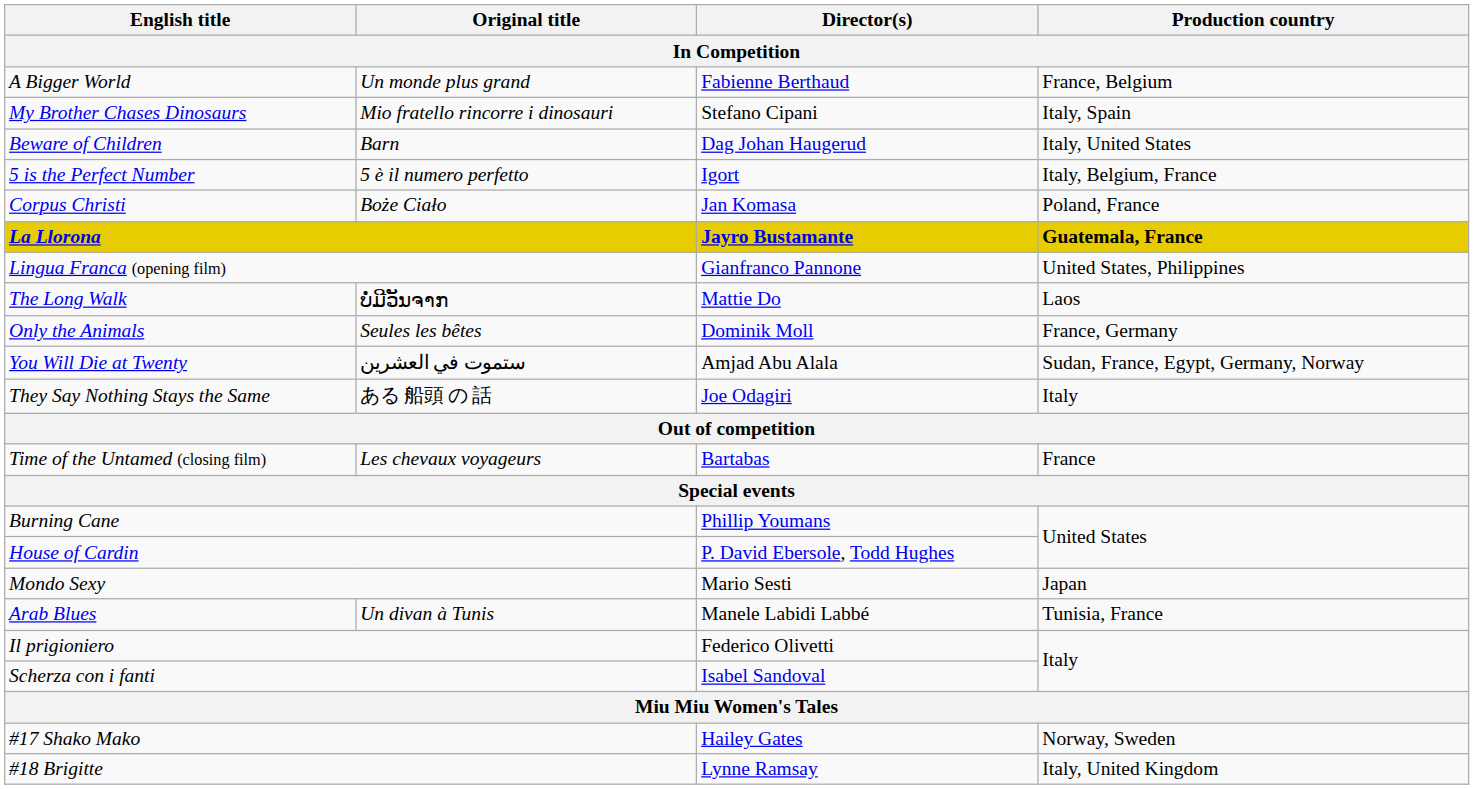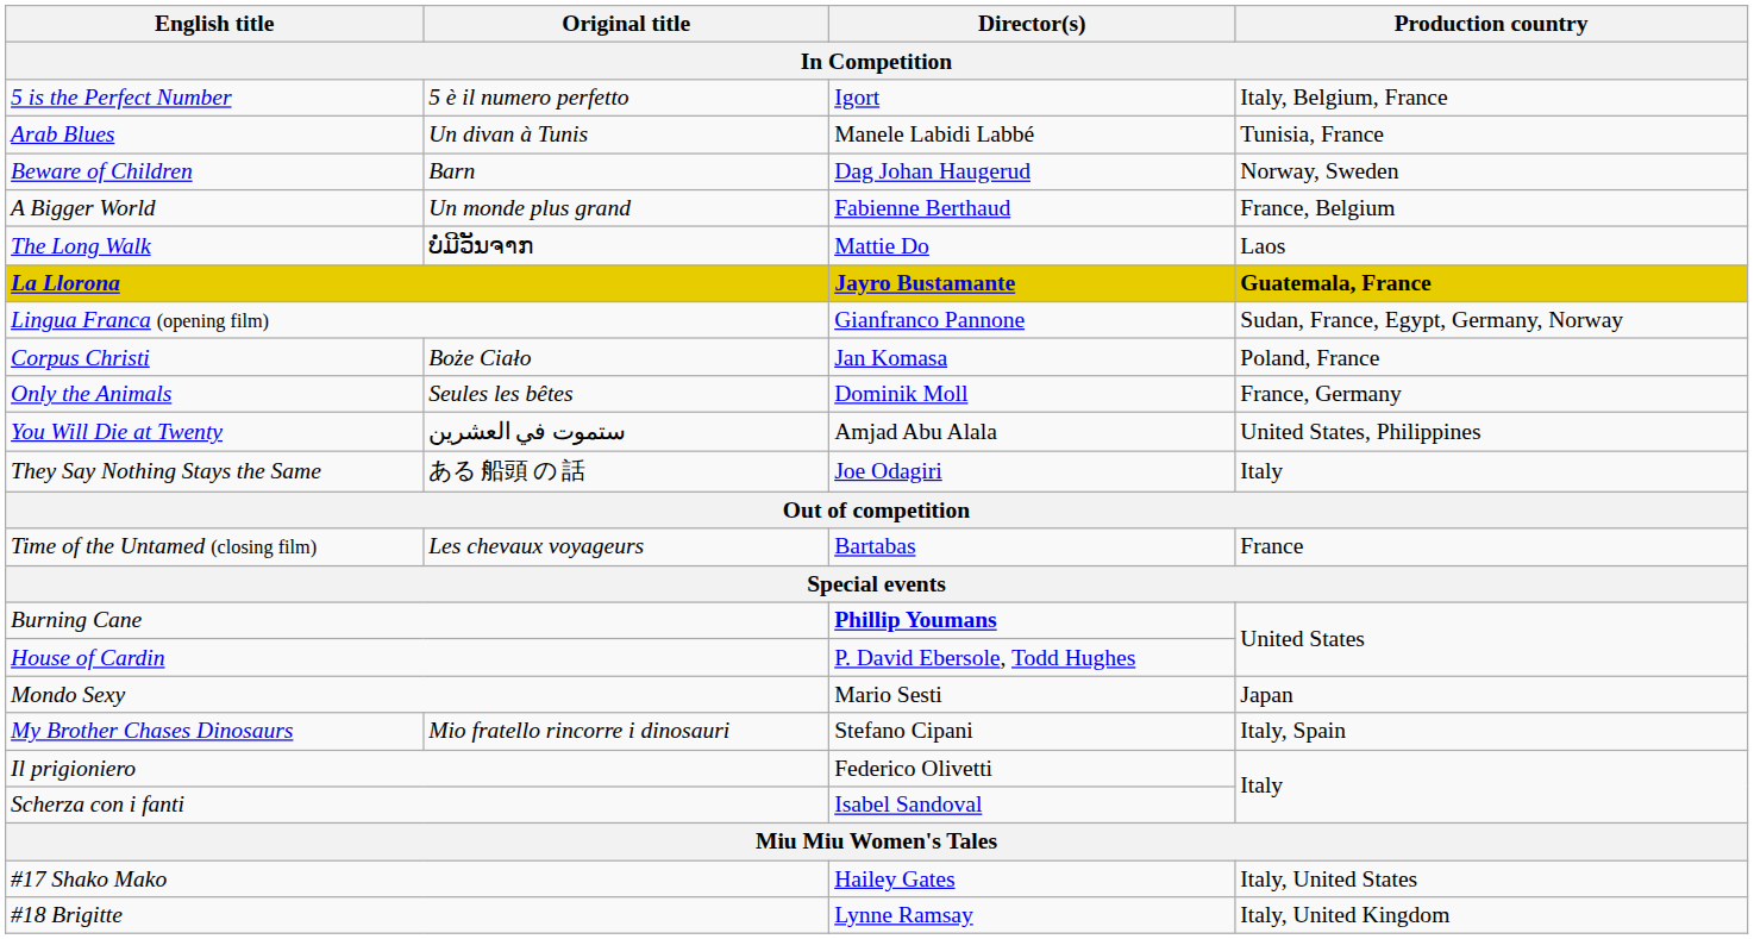 <table class="wikitable" style="width:95%; margin-top:2px; margin-bottom:0px">
 <tr>
 <th>English title</th>
 <th>Original title</th>
 <th>Director(s)</th>
 <th>Production country</th>
 </tr>
 <tr>
 <th colspan="4">In Competition</th>
 </tr>
 <tr>
+<td><em><a href='#'>5 is the Perfect Number</a></em></td>
+<td><em>5 è il numero perfetto</em></td>
+<td data-sort-value="Igort"><a href='#'>Igort</a></td>
+<td>Italy, Belgium, France</td>
+</tr>
+<tr>
+<td><em><a href='#'>Arab Blues</a></em></td>
+<td><em>Un divan à Tunis</em></td>
+<td data-sort-value="Labidi Labbé">Manele Labidi Labbé</td>
+<td>Tunisia, France</td>
+</tr>
+<tr>
+<td><em><a href='#'>Beware of Children</a></em></td>
+<td><em>Barn</em></td>
+<td data-sort-value="Haugerud"><a href='#'>Dag Johan Haugerud</a></td>
+<td>Norway, Sweden</td>
+</tr>
+<tr>
 <td><em>A Bigger World</em></td>
 <td><em>Un monde plus grand</em></td>
 <td data-sort-value="Berthaud"><a href='#'>Fabienne Berthaud</a></td>
 <td>France, Belgium</td>
 </tr>
 <tr>
-<td><em><a href='#'>My Brother Chases Dinosaurs</a></em></td>
-<td><em>Mio fratello rincorre i dinosauri</em></td>
-<td>Stefano Cipani</td>
-<td>Italy, Spain</td>
-</tr>
-<tr>
-<td><em><a href='#'>Beware of Children</a></em></td>
-<td><em>Barn</em></td>
-<td data-sort-value="Haugerud"><a href='#'>Dag Johan Haugerud</a></td>
-<td>Italy, United States</td>
-</tr>
-<tr>
-<td><em><a href='#'>5 is the Perfect Number</a></em></td>
-<td><em>5 è il numero perfetto</em></td>
-<td data-sort-value="Igort"><a href='#'>Igort</a></td>
-<td>Italy, Belgium, France</td>
-</tr>
-<tr>
-<td><em><a href='#'>Corpus Christi</a></em></td>
-<td><em>Boże Ciało</em></td>
-<td data-sort-value="Komasa"><a href='#'>Jan Komasa</a></td>
-<td>Poland, France</td>
+<td><em><a href='#'>The Long Walk</a></em></td>
+<td>ບໍ່ມີວັນຈາກ</td>
+<td data-sort-value="Do"><a href='#'>Mattie Do</a></td>
+<td>Laos</td>
 </tr>
 <tr style="background:#E7CD00;">
 <td colspan=2><em><a href='#'><strong>La Llorona</strong></a></em></td>
 <td sort-value="Bustamante"><strong><a href='#'>Jayro Bustamante</a></strong></td>
 <td><strong>Guatemala, France</strong></td>
 </tr>
 <tr>
 <td colspan=2><em><a href='#'>Lingua Franca</a></em> <small>(opening film)</small></td>
 <td><a href='#'>Gianfranco Pannone</a></td>
-<td>United States, Philippines</td>
+<td>Sudan, France, Egypt, Germany, Norway</td>
 </tr>
 <tr>
-<td><em><a href='#'>The Long Walk</a></em></td>
-<td>ບໍ່ມີວັນຈາກ</td>
-<td data-sort-value="Do"><a href='#'>Mattie Do</a></td>
-<td>Laos</td>
+<td><em><a href='#'>Corpus Christi</a></em></td>
+<td><em>Boże Ciało</em></td>
+<td data-sort-value="Komasa"><a href='#'>Jan Komasa</a></td>
+<td>Poland, France</td>
 </tr>
 <tr>
 <td><em><a href='#'>Only the Animals</a></em></td>
 <td><em>Seules les bêtes</em></td>
 <td data-sort-value="Moll"><a href='#'>Dominik Moll</a></td>
 <td>France, Germany</td>
 </tr>
 <tr>
 <td><em><a href='#'>You Will Die at Twenty</a></em></td>
 <td>ستموت في العشرين</td>
 <td data-sort-value="Alala">Amjad Abu Alala</td>
-<td>Sudan, France, Egypt, Germany, Norway</td>
+<td>United States, Philippines</td>
 </tr>
 <tr>
 <td><em>They Say Nothing Stays the Same</em></td>
 <td>ある 船頭 の 話</td>
 <td data-sort-value="Bustamante"><a href='#'>Joe Odagiri</a></td>
 <td>Italy</td>
 </tr>
 <tr>
 <th colspan="4">Out of competition</th>
 </tr>
 <tr>
 <td><em>Time of the Untamed</em> <small>(closing film)</small></td>
 <td><em>Les chevaux voyageurs</em></td>
 <td><a href='#'>Bartabas</a></td>
 <td>France</td>
 </tr>
 <tr>
 <th colspan="4">Special events</th>
 </tr>
 <tr>
 <td colspan="2"><em>Burning Cane</em></td>
-<td><a href='#'>Phillip Youmans</a></td>
+<td><strong><a href='#'>Phillip Youmans</a></strong></td>
 <td rowspan="2">United States</td>
 </tr>
 <tr>
 <td colspan="2"><em><a href='#'>House of Cardin</a></em></td>
 <td><a href='#'>P. David Ebersole</a>, <a href='#'>Todd Hughes</a></td>
 </tr>
 <tr>
 <td colspan="2"><em>Mondo Sexy</em></td>
 <td>Mario Sesti</td>
 <td>Japan</td>
 </tr>
 <tr>
-<td><em><a href='#'>Arab Blues</a></em></td>
-<td><em>Un divan à Tunis</em></td>
-<td data-sort-value="Labidi Labbé">Manele Labidi Labbé</td>
-<td>Tunisia, France</td>
+<td><em><a href='#'>My Brother Chases Dinosaurs</a></em></td>
+<td><em>Mio fratello rincorre i dinosauri</em></td>
+<td>Stefano Cipani</td>
+<td>Italy, Spain</td>
 </tr>
 <tr>
 <td colspan="2"><em>Il prigioniero</em></td>
 <td>Federico Olivetti</td>
 <td rowspan="2">Italy</td>
 </tr>
 <tr>
 <td colspan="2"><em>Scherza con i fanti</em></td>
 <td data-sort-value="Sandoval"><a href='#'>Isabel Sandoval</a></td>
 </tr>
 <tr>
 <th colspan="4">Miu Miu Women's Tales</th>
 </tr>
 <tr>
 <td colspan="2"><em>#17 Shako Mako</em></td>
 <td><a href='#'>Hailey Gates</a></td>
-<td>Norway, Sweden</td>
+<td>Italy, United States</td>
 </tr>
 <tr>
 <td colspan="2"><em>#18 Brigitte</em></td>
 <td><a href='#'>Lynne Ramsay</a></td>
 <td>Italy, United Kingdom</td>
 </tr>
 </table>
